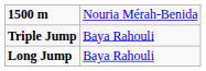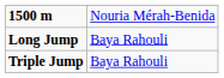 <table class="wikitable">
 <tr>
 <td><strong>1500 m</strong></td>
 <td><a href='#'>Nouria Mérah-Benida</a></td>
 </tr>
 <tr>
+<td><strong>Long Jump</strong></td>
+<td><a href='#'>Baya Rahouli</a></td>
+</tr>
+<tr>
 <td><strong>Triple Jump</strong></td>
 <td><a href='#'>Baya Rahouli</a></td>
 </tr>
-<tr>
-<td><strong>Long Jump</strong></td>
-<td><a href='#'>Baya Rahouli</a></td>
-</tr>
 </table>
